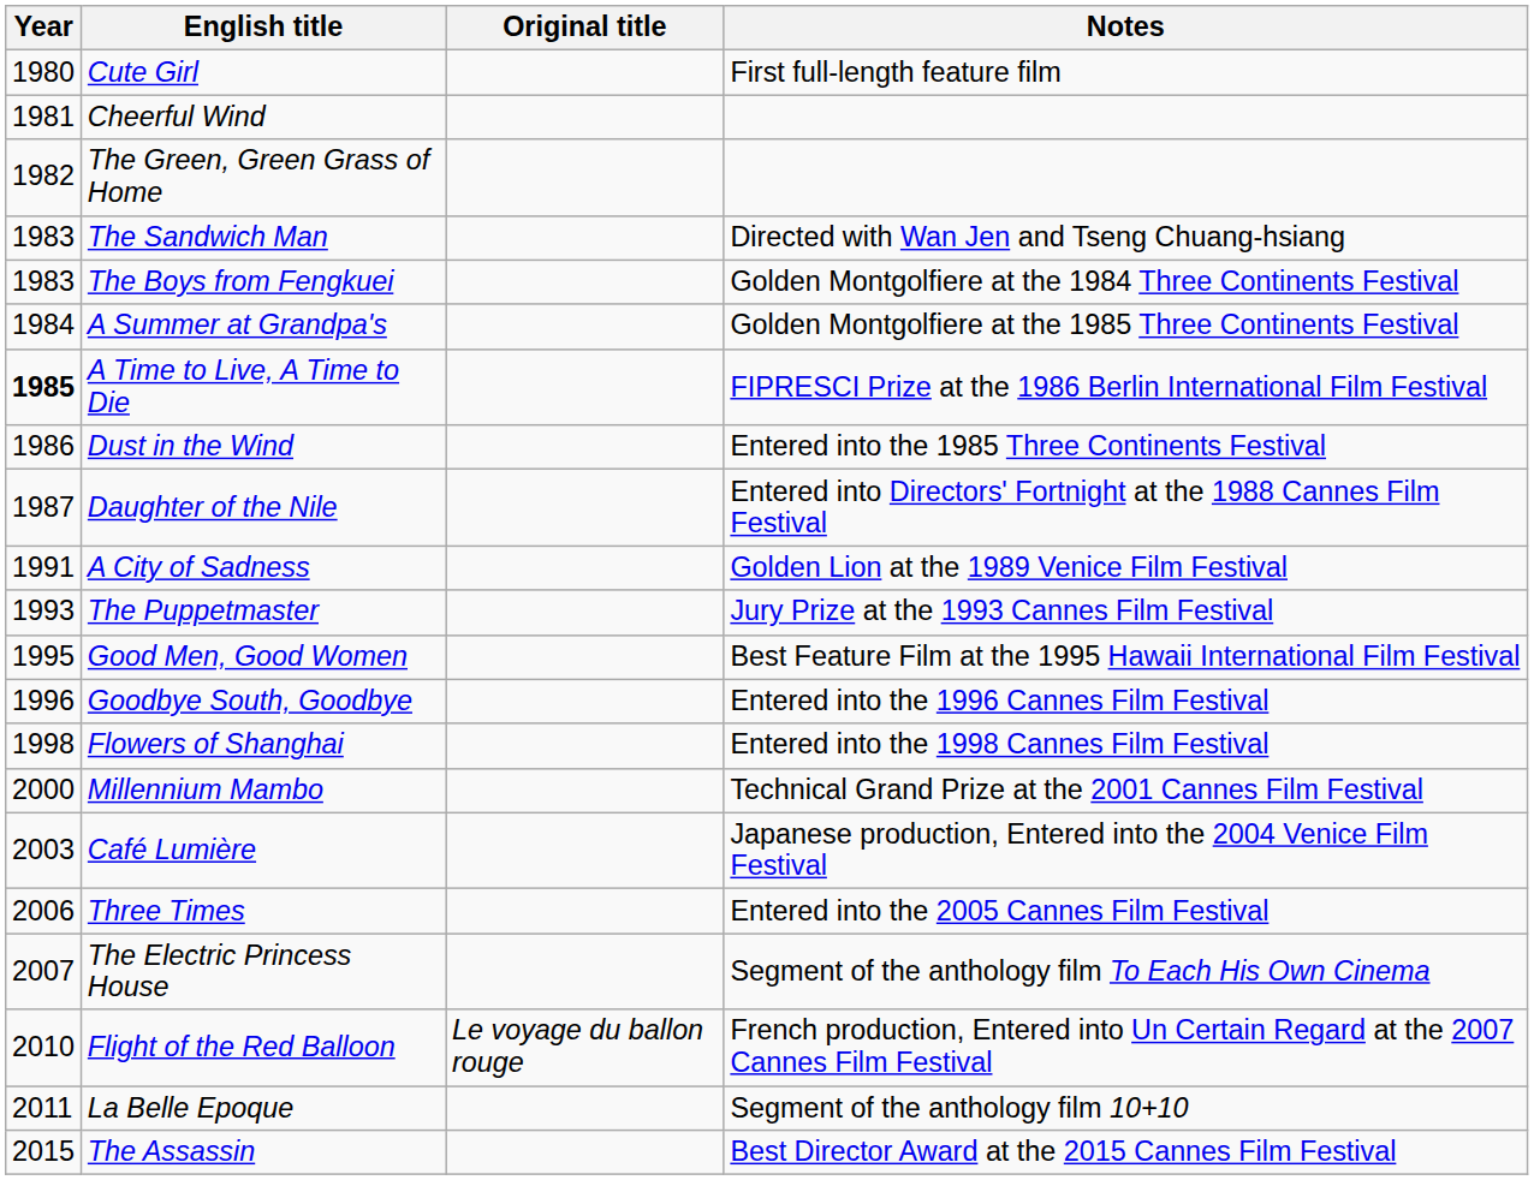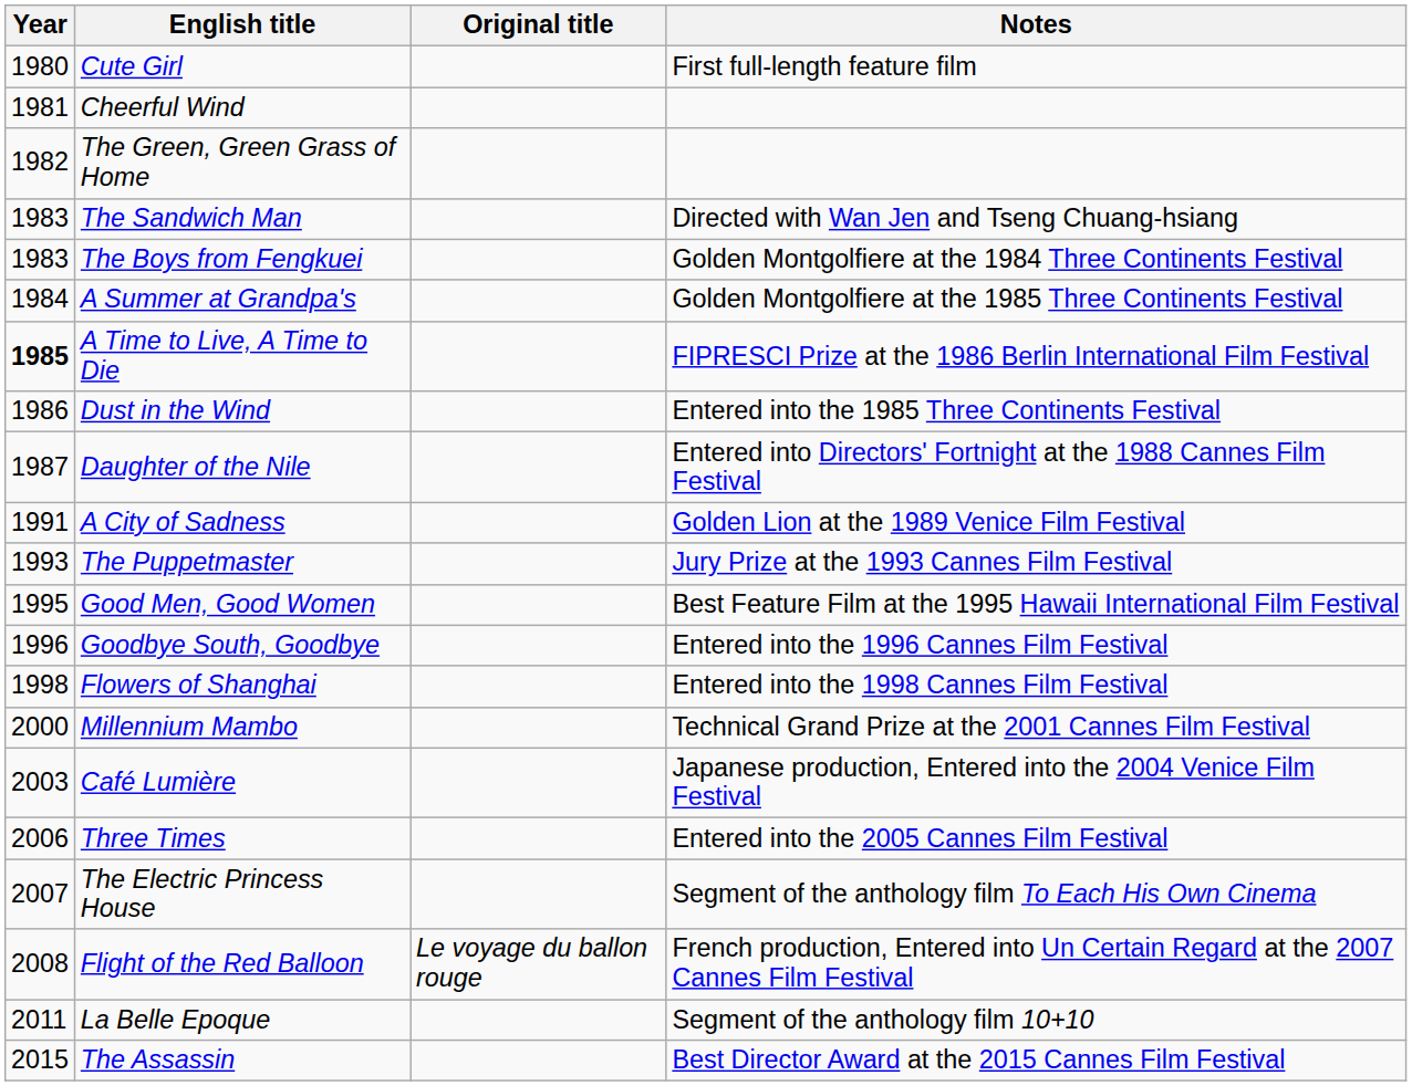 <table class="wikitable sortable">
 <tr>
 <th>Year</th>
 <th>English title</th>
 <th>Original title</th>
 <th class="unsortable">Notes</th>
 </tr>
 <tr>
 <td>1980</td>
 <td><em><a href='#'>Cute Girl</a></em></td>
 <td></td>
 <td>First full-length feature film</td>
 </tr>
 <tr>
 <td>1981</td>
 <td><em>Cheerful Wind</em></td>
 <td></td>
 <td></td>
 </tr>
 <tr>
 <td>1982</td>
 <td><em>The Green, Green Grass of Home</em></td>
 <td></td>
 <td></td>
 </tr>
 <tr>
 <td>1983</td>
 <td><em><a href='#'>The Sandwich Man</a></em></td>
 <td></td>
 <td>Directed with <a href='#'>Wan Jen</a> and Tseng Chuang-hsiang</td>
 </tr>
 <tr>
 <td>1983</td>
 <td><em><a href='#'>The Boys from Fengkuei</a></em></td>
 <td></td>
 <td>Golden Montgolfiere at the 1984 <a href='#'>Three Continents Festival</a></td>
 </tr>
 <tr>
 <td>1984</td>
 <td><em><a href='#'>A Summer at Grandpa's</a></em></td>
 <td></td>
 <td>Golden Montgolfiere at the 1985 <a href='#'>Three Continents Festival</a></td>
 </tr>
 <tr>
 <td><strong>1985</strong></td>
 <td><em><a href='#'>A Time to Live, A Time to Die</a></em></td>
 <td></td>
 <td><a href='#'>FIPRESCI Prize</a> at the <a href='#'>1986 Berlin International Film Festival</a></td>
 </tr>
 <tr>
 <td>1986</td>
 <td><em><a href='#'>Dust in the Wind</a></em></td>
 <td></td>
 <td>Entered into the 1985 <a href='#'>Three Continents Festival</a></td>
 </tr>
 <tr>
 <td>1987</td>
 <td><em><a href='#'>Daughter of the Nile</a></em></td>
 <td></td>
 <td>Entered into <a href='#'>Directors' Fortnight</a> at the <a href='#'>1988 Cannes Film Festival</a></td>
 </tr>
 <tr>
 <td>1991</td>
 <td><em><a href='#'>A City of Sadness</a></em></td>
 <td></td>
 <td><a href='#'>Golden Lion</a> at the <a href='#'>1989 Venice Film Festival</a></td>
 </tr>
 <tr>
 <td>1993</td>
 <td><em><a href='#'>The Puppetmaster</a></em></td>
 <td></td>
 <td><a href='#'>Jury Prize</a> at the <a href='#'>1993 Cannes Film Festival</a></td>
 </tr>
 <tr>
 <td>1995</td>
 <td><em><a href='#'>Good Men, Good Women</a></em></td>
 <td></td>
 <td>Best Feature Film at the 1995 <a href='#'>Hawaii International Film Festival</a></td>
 </tr>
 <tr>
 <td>1996</td>
 <td><em><a href='#'>Goodbye South, Goodbye</a></em></td>
 <td></td>
 <td>Entered into the <a href='#'>1996 Cannes Film Festival</a></td>
 </tr>
 <tr>
 <td>1998</td>
 <td><em><a href='#'>Flowers of Shanghai</a></em></td>
 <td></td>
 <td>Entered into the <a href='#'>1998 Cannes Film Festival</a></td>
 </tr>
 <tr>
 <td>2000</td>
 <td><em><a href='#'>Millennium Mambo</a></em></td>
 <td></td>
 <td>Technical Grand Prize at the <a href='#'>2001 Cannes Film Festival</a></td>
 </tr>
 <tr>
 <td>2003</td>
 <td><em><a href='#'>Café Lumière</a></em></td>
 <td></td>
 <td>Japanese production, Entered into the <a href='#'>2004 Venice Film Festival</a></td>
 </tr>
 <tr>
 <td>2006</td>
 <td><em><a href='#'>Three Times</a></em></td>
 <td></td>
 <td>Entered into the <a href='#'>2005 Cannes Film Festival</a></td>
 </tr>
 <tr>
 <td>2007</td>
 <td><em>The Electric Princess House</em></td>
 <td></td>
 <td>Segment of the anthology film <em><a href='#'>To Each His Own Cinema</a></em></td>
 </tr>
 <tr>
-<td>2010</td>
+<td>2008</td>
 <td><em><a href='#'>Flight of the Red Balloon</a></em></td>
 <td><em>Le voyage du ballon rouge</em><br></td>
 <td>French production, Entered into <a href='#'>Un Certain Regard</a> at the <a href='#'>2007 Cannes Film Festival</a></td>
 </tr>
 <tr>
 <td>2011</td>
 <td><em>La Belle Epoque</em></td>
 <td></td>
 <td>Segment of the anthology film <em>10+10</em></td>
 </tr>
 <tr>
 <td>2015</td>
 <td><em><a href='#'>The Assassin</a></em></td>
 <td></td>
 <td><a href='#'>Best Director Award</a> at the <a href='#'>2015 Cannes Film Festival</a></td>
 </tr>
 </table>
